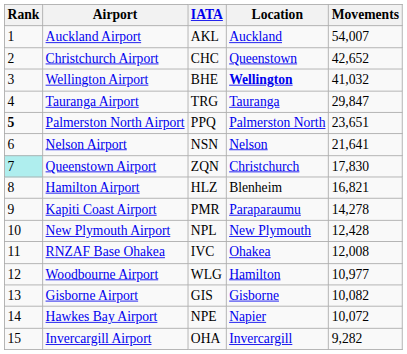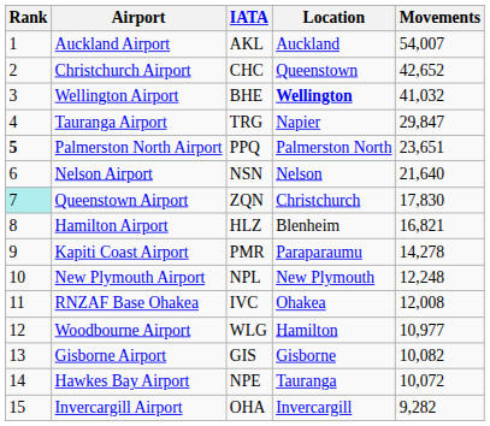 <table class="wikitable">
 <tr>
 <th>Rank</th>
 <th>Airport</th>
 <th><a href='#'>IATA</a></th>
 <th>Location</th>
 <th>Movements</th>
 </tr>
 <tr>
 <td>1</td>
 <td><a href='#'>Auckland Airport</a></td>
 <td>AKL</td>
 <td><a href='#'>Auckland</a></td>
 <td>54,007</td>
 </tr>
 <tr>
 <td>2</td>
 <td><a href='#'>Christchurch Airport</a></td>
 <td>CHC</td>
 <td><a href='#'>Queenstown</a></td>
 <td>42,652</td>
 </tr>
 <tr>
 <td>3</td>
 <td><a href='#'>Wellington Airport</a></td>
 <td>BHE</td>
 <td><strong><a href='#'>Wellington</a></strong></td>
 <td>41,032</td>
 </tr>
 <tr>
 <td>4</td>
 <td><a href='#'>Tauranga Airport</a></td>
 <td>TRG</td>
-<td><a href='#'>Tauranga</a></td>
+<td><a href='#'>Napier</a></td>
 <td>29,847</td>
 </tr>
 <tr>
 <td><strong>5</strong></td>
 <td><a href='#'>Palmerston North Airport</a></td>
 <td>PPQ</td>
 <td><a href='#'>Palmerston North</a></td>
 <td>23,651</td>
 </tr>
 <tr>
 <td>6</td>
 <td><a href='#'>Nelson Airport</a></td>
 <td>NSN</td>
 <td><a href='#'>Nelson</a></td>
-<td>21,641</td>
+<td>21,640</td>
 </tr>
 <tr>
 <td style="background: paleturquoise;">7</td>
 <td><a href='#'>Queenstown Airport</a></td>
 <td>ZQN</td>
 <td><a href='#'>Christchurch</a></td>
 <td>17,830</td>
 </tr>
 <tr>
 <td>8</td>
 <td><a href='#'>Hamilton Airport</a></td>
 <td>HLZ</td>
 <td>Blenheim</td>
 <td>16,821</td>
 </tr>
 <tr>
 <td>9</td>
 <td><a href='#'>Kapiti Coast Airport</a></td>
 <td>PMR</td>
 <td><a href='#'>Paraparaumu</a></td>
 <td>14,278</td>
 </tr>
 <tr>
 <td>10</td>
 <td><a href='#'>New Plymouth Airport</a></td>
 <td>NPL</td>
 <td><a href='#'>New Plymouth</a></td>
-<td>12,428</td>
+<td>12,248</td>
 </tr>
 <tr>
 <td>11</td>
 <td><a href='#'>RNZAF Base Ohakea</a></td>
 <td>IVC</td>
 <td><a href='#'>Ohakea</a></td>
 <td>12,008</td>
 </tr>
 <tr>
 <td>12</td>
 <td><a href='#'>Woodbourne Airport</a></td>
 <td>WLG</td>
 <td><a href='#'>Hamilton</a></td>
 <td>10,977</td>
 </tr>
 <tr>
 <td>13</td>
 <td><a href='#'>Gisborne Airport</a></td>
 <td>GIS</td>
 <td><a href='#'>Gisborne</a></td>
 <td>10,082</td>
 </tr>
 <tr>
 <td>14</td>
 <td><a href='#'>Hawkes Bay Airport</a></td>
 <td>NPE</td>
-<td><a href='#'>Napier</a></td>
+<td><a href='#'>Tauranga</a></td>
 <td>10,072</td>
 </tr>
 <tr>
 <td>15</td>
 <td><a href='#'>Invercargill Airport</a></td>
 <td>OHA</td>
 <td><a href='#'>Invercargill</a></td>
 <td>9,282</td>
 </tr>
 </table>
